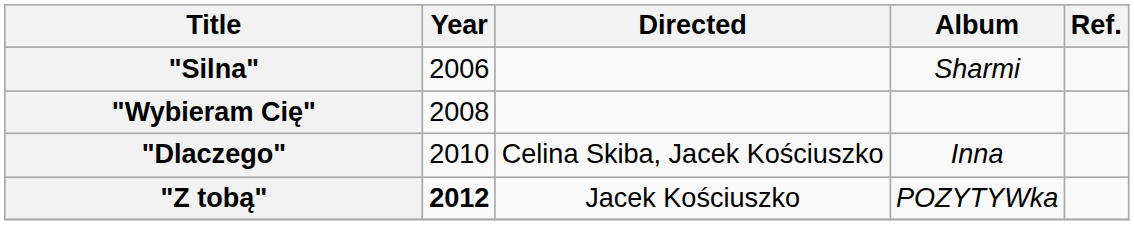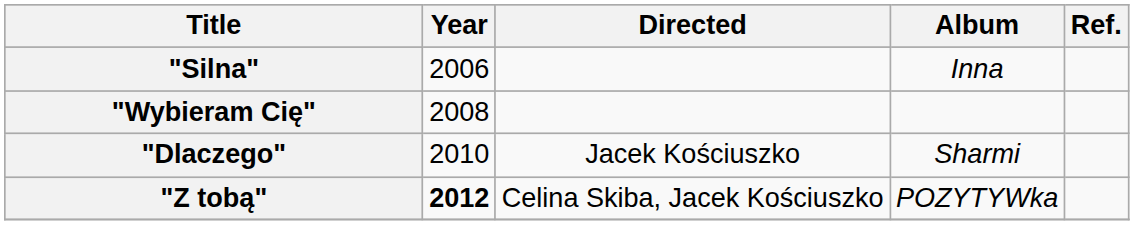 <table class="wikitable plainrowheaders" style="text-align:center;">
 <tr>
 <th scope="col" style="width:15em;">Title</th>
 <th scope="col">Year</th>
 <th scope="col">Directed</th>
 <th scope="col">Album</th>
 <th scope="col">Ref.</th>
 </tr>
 <tr>
 <th scope="row">"Silna"</th>
 <td>2006</td>
 <td></td>
-<td><em>Sharmi</em></td>
+<td><em>Inna</em></td>
 <td></td>
 </tr>
 <tr>
 <th scope="row">"Wybieram Cię"</th>
 <td>2008</td>
 <td></td>
 <td></td>
 <td></td>
 </tr>
 <tr>
 <th scope="row">"Dlaczego"</th>
 <td>2010</td>
-<td>Celina Skiba, Jacek Kościuszko</td>
-<td><em>Inna</em></td>
+<td>Jacek Kościuszko</td>
+<td><em>Sharmi</em></td>
 <td></td>
 </tr>
 <tr>
 <th scope="row">"Z tobą"</th>
 <td><strong>2012</strong></td>
-<td>Jacek Kościuszko</td>
+<td>Celina Skiba, Jacek Kościuszko</td>
 <td><em>POZYTYWka</em></td>
 <td></td>
 </tr>
 <tr>
 </tr>
 </table>
